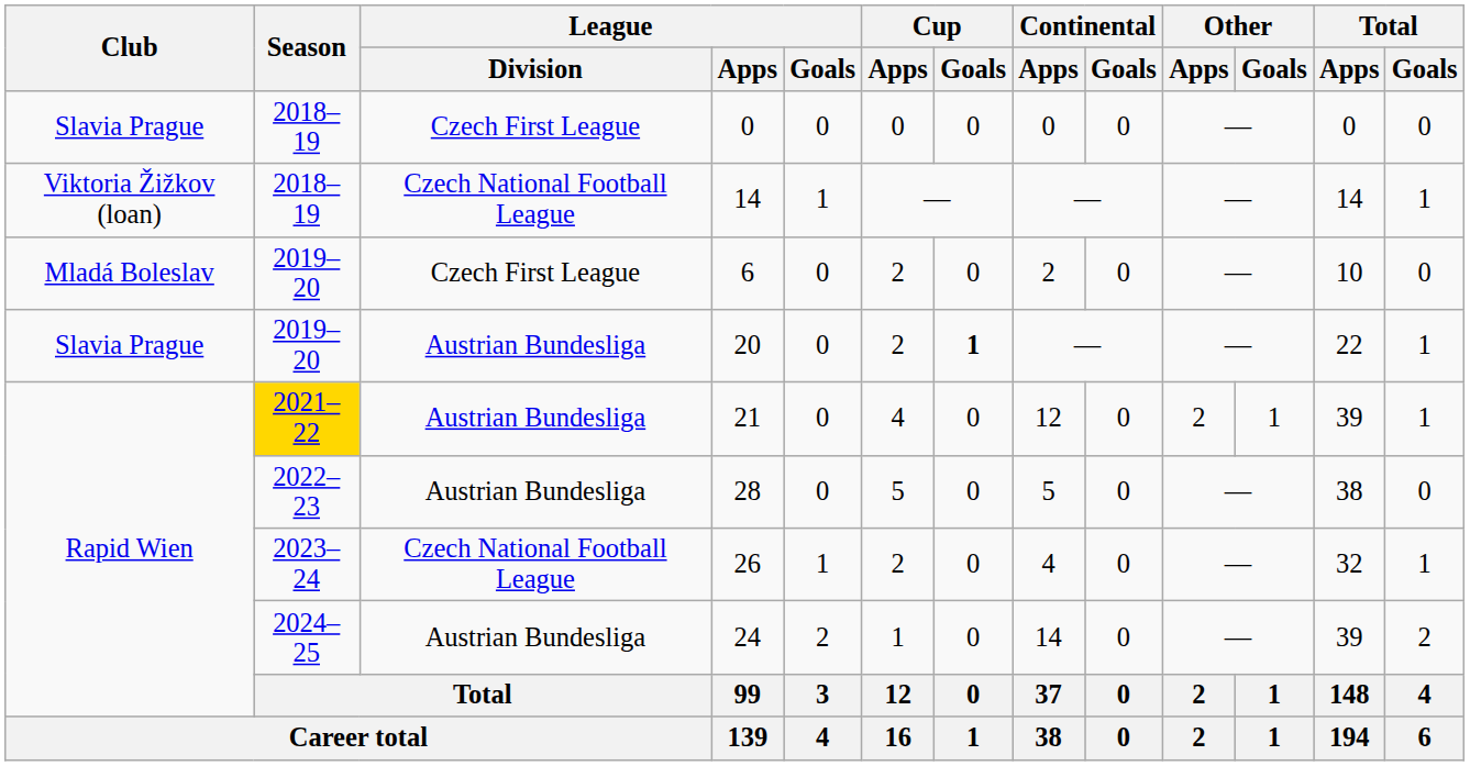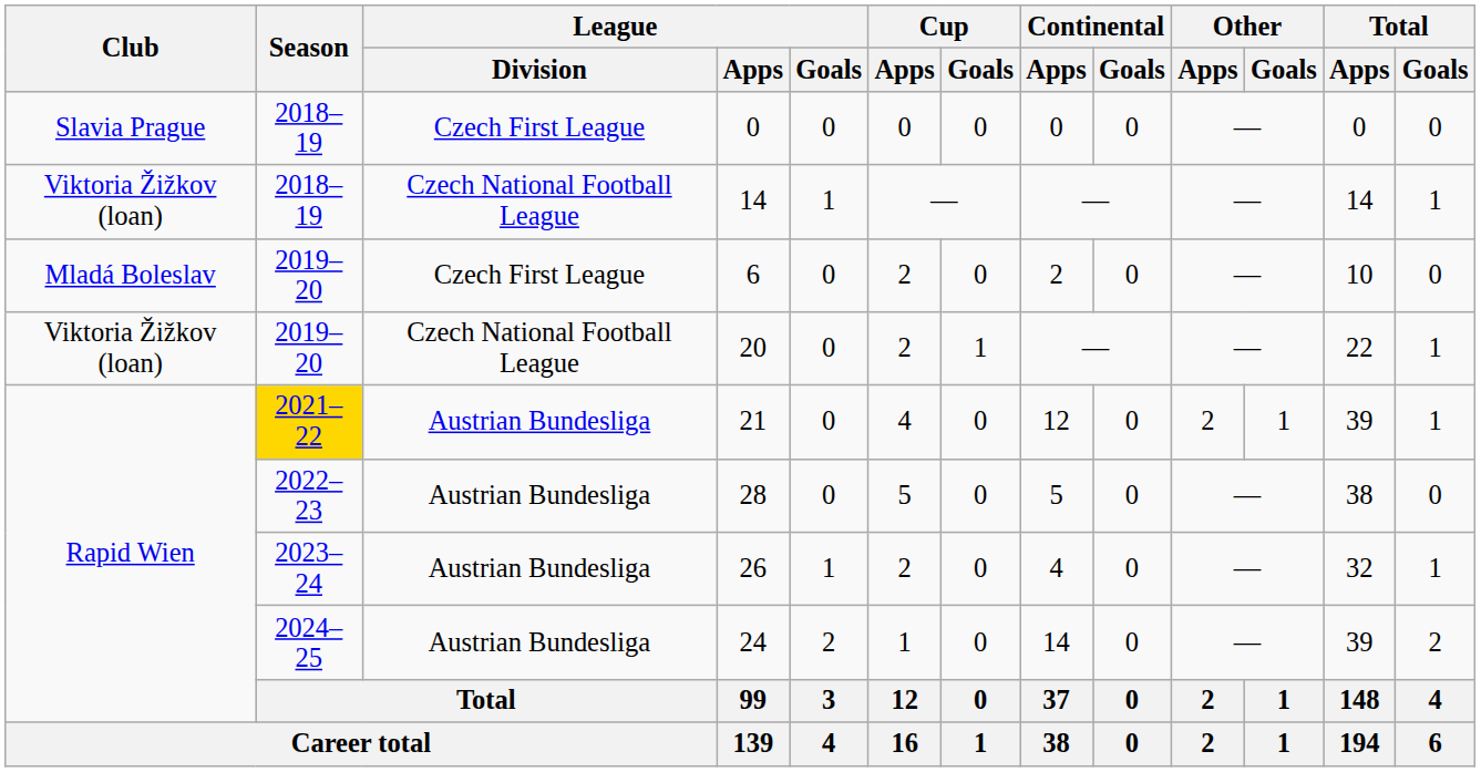 <table class="wikitable" style="text-align: center">
 <tr>
 <th rowspan="2">Club</th>
 <th rowspan="2">Season</th>
 <th colspan="3">League</th>
 <th colspan="2">Cup</th>
 <th colspan="2">Continental</th>
 <th colspan="2">Other</th>
 <th colspan="2">Total</th>
 </tr>
 <tr>
 <th>Division</th>
 <th>Apps</th>
 <th>Goals</th>
 <th>Apps</th>
 <th>Goals</th>
 <th>Apps</th>
 <th>Goals</th>
 <th>Apps</th>
 <th>Goals</th>
 <th>Apps</th>
 <th>Goals</th>
 </tr>
 <tr>
 <td><a href='#'>Slavia Prague</a></td>
 <td><a href='#'>2018–19</a></td>
 <td><a href='#'>Czech First League</a></td>
 <td>0</td>
 <td>0</td>
 <td>0</td>
 <td>0</td>
 <td>0</td>
 <td>0</td>
 <td colspan="2">—</td>
 <td>0</td>
 <td>0</td>
 </tr>
 <tr>
 <td><a href='#'>Viktoria Žižkov</a> (loan)</td>
 <td><a href='#'>2018–19</a></td>
 <td><a href='#'>Czech National Football League</a></td>
 <td>14</td>
 <td>1</td>
 <td colspan="2">—</td>
 <td colspan="2">—</td>
 <td colspan="2">—</td>
 <td>14</td>
 <td>1</td>
 </tr>
 <tr>
 <td><a href='#'>Mladá Boleslav</a></td>
 <td><a href='#'>2019–20</a></td>
 <td>Czech First League</td>
 <td>6</td>
 <td>0</td>
 <td>2</td>
 <td>0</td>
 <td>2</td>
 <td>0</td>
 <td colspan="2">—</td>
 <td>10</td>
 <td>0</td>
 </tr>
 <tr>
-<td><a href='#'>Slavia Prague</a></td>
+<td>Viktoria Žižkov (loan)</td>
 <td><a href='#'>2019–20</a></td>
-<td><a href='#'>Austrian Bundesliga</a></td>
+<td>Czech National Football League</td>
 <td>20</td>
 <td>0</td>
 <td>2</td>
-<td><strong>1</strong></td>
+<td>1</td>
 <td colspan="2">—</td>
 <td colspan="2">—</td>
 <td>22</td>
 <td>1</td>
 </tr>
 <tr>
 <td rowspan="5"><a href='#'>Rapid Wien</a></td>
 <td style="background: gold;"><a href='#'>2021–22</a></td>
 <td><a href='#'>Austrian Bundesliga</a></td>
 <td>21</td>
 <td>0</td>
 <td>4</td>
 <td>0</td>
 <td>12</td>
 <td>0</td>
 <td>2</td>
 <td>1</td>
 <td>39</td>
 <td>1</td>
 </tr>
 <tr>
 <td><a href='#'>2022–23</a></td>
 <td>Austrian Bundesliga</td>
 <td>28</td>
 <td>0</td>
 <td>5</td>
 <td>0</td>
 <td>5</td>
 <td>0</td>
 <td colspan="2">—</td>
 <td>38</td>
 <td>0</td>
 </tr>
 <tr>
 <td><a href='#'>2023–24</a></td>
-<td><a href='#'>Czech National Football League</a></td>
+<td>Austrian Bundesliga</td>
 <td>26</td>
 <td>1</td>
 <td>2</td>
 <td>0</td>
 <td>4</td>
 <td>0</td>
 <td colspan="2">—</td>
 <td>32</td>
 <td>1</td>
 </tr>
 <tr>
 <td><a href='#'>2024–25</a></td>
 <td>Austrian Bundesliga</td>
 <td>24</td>
 <td>2</td>
 <td>1</td>
 <td>0</td>
 <td>14</td>
 <td>0</td>
 <td colspan="2">—</td>
 <td>39</td>
 <td>2</td>
 </tr>
 <tr>
 <th colspan="2">Total</th>
 <th>99</th>
 <th>3</th>
 <th>12</th>
 <th>0</th>
 <th>37</th>
 <th>0</th>
 <th>2</th>
 <th>1</th>
 <th>148</th>
 <th>4</th>
 </tr>
 <tr>
 <th colspan="3">Career total</th>
 <th>139</th>
 <th>4</th>
 <th>16</th>
 <th>1</th>
 <th>38</th>
 <th>0</th>
 <th>2</th>
 <th>1</th>
 <th>194</th>
 <th>6</th>
 </tr>
 </table>
